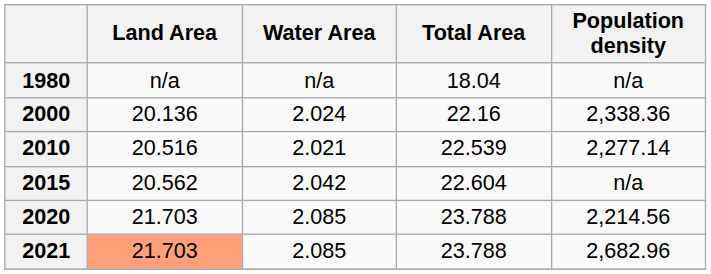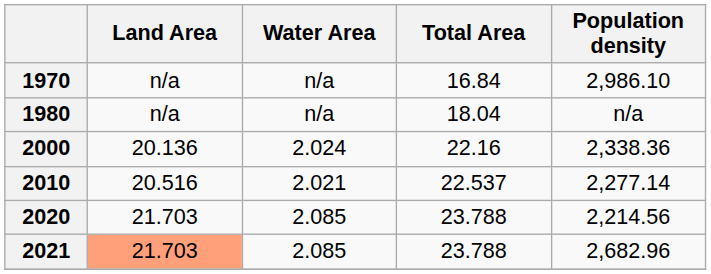 <table class="wikitable"  style="text-align:center; width:520px; margin:auto;">
 <tr>
 <th style="width:50px"></th>
 <th style="width:100px">Land Area</th>
 <th style="width:100px">Water Area</th>
 <th style="width:100px">Total Area</th>
 <th style="width:100px">Population density</th>
+</tr>
+<tr>
+<th>1970</th>
+<td>n/a</td>
+<td>n/a</td>
+<td>16.84</td>
+<td>2,986.10</td>
 </tr>
 <tr>
 <th>1980</th>
 <td>n/a</td>
 <td>n/a</td>
 <td>18.04</td>
 <td>n/a</td>
 </tr>
 <tr>
 <th>2000</th>
 <td>20.136</td>
 <td>2.024</td>
 <td>22.16</td>
 <td>2,338.36</td>
 </tr>
 <tr>
 <th>2010</th>
 <td>20.516</td>
 <td>2.021</td>
-<td>22.539</td>
+<td>22.537</td>
 <td>2,277.14</td>
-</tr>
-<tr>
-<th>2015</th>
-<td>20.562</td>
-<td>2.042</td>
-<td>22.604</td>
-<td>n/a</td>
 </tr>
 <tr>
 <th>2020</th>
 <td>21.703</td>
 <td>2.085</td>
 <td>23.788</td>
 <td>2,214.56</td>
 </tr>
 <tr>
 <th>2021</th>
 <td style="background: lightsalmon;">21.703</td>
 <td>2.085</td>
 <td>23.788</td>
 <td>2,682.96</td>
 </tr>
 <tr>
 </tr>
 </table>
